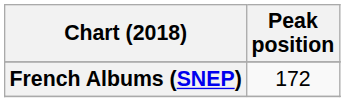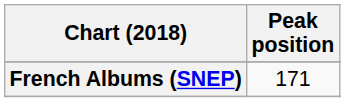 <table class="wikitable plainrowheaders" style="text-align:center">
 <tr>
 <th scope="col">Chart (2018)</th>
 <th scope="col">Peak<br> position</th>
 </tr>
 <tr>
 </tr>
 <tr>
 </tr>
 <tr>
 <th scope="row">French Albums (<a href='#'>SNEP</a>)</th>
-<td>172</td>
+<td>171</td>
 </tr>
 <tr>
 </tr>
 <tr>
 </tr>
 <tr>
 </tr>
 </table>
